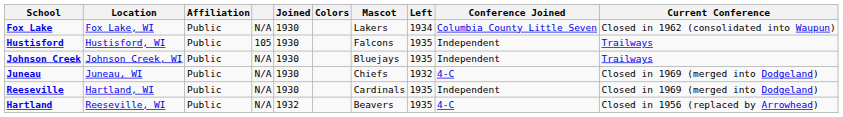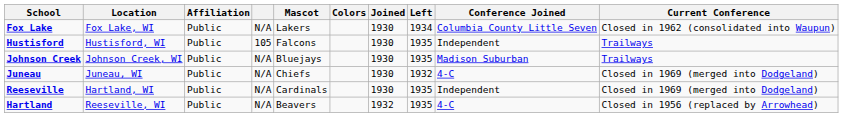 <table class="wikitable sortable">
 <tr>
 <th>School</th>
 <th>Location</th>
 <th>Affiliation</th>
 <th></th>
+<th>Mascot</th>
+<th>Colors</th>
 <th>Joined</th>
-<th>Colors</th>
-<th>Mascot</th>
 <th>Left</th>
 <th>Conference Joined</th>
 <th>Current Conference</th>
 </tr>
 <tr>
 <td><a href='#'><strong>Fox Lake</strong></a></td>
 <td><a href='#'>Fox Lake, WI</a></td>
 <td>Public</td>
 <td>N/A</td>
+<td>Lakers</td>
+<td> </td>
 <td>1930</td>
-<td> </td>
-<td>Lakers</td>
 <td>1934</td>
 <td><a href='#'>Columbia County Little Seven</a></td>
 <td>Closed in 1962 (consolidated into <a href='#'>Waupun</a>)</td>
 </tr>
 <tr>
 <td><a href='#'><strong>Hustisford</strong></a></td>
 <td><a href='#'>Hustisford, WI</a></td>
 <td>Public</td>
 <td>105</td>
+<td>Falcons</td>
+<td> </td>
 <td>1930</td>
-<td> </td>
-<td>Falcons</td>
 <td>1935</td>
 <td>Independent</td>
 <td><a href='#'>Trailways</a></td>
 </tr>
 <tr>
 <td><a href='#'><strong>Johnson Creek</strong></a></td>
 <td><a href='#'>Johnson Creek, WI</a></td>
 <td>Public</td>
 <td>N/A</td>
+<td>Bluejays</td>
+<td> </td>
 <td>1930</td>
-<td> </td>
-<td>Bluejays</td>
 <td>1935</td>
-<td>Independent</td>
+<td><a href='#'>Madison Suburban</a></td>
 <td><a href='#'>Trailways</a></td>
 </tr>
 <tr>
 <td><a href='#'><strong>Juneau</strong></a></td>
 <td><a href='#'>Juneau, WI</a></td>
 <td>Public</td>
 <td>N/A</td>
+<td>Chiefs</td>
+<td> </td>
 <td>1930</td>
-<td> </td>
-<td>Chiefs</td>
 <td>1932</td>
 <td><a href='#'>4-C</a></td>
 <td>Closed in 1969 (merged into <a href='#'>Dodgeland</a>)</td>
 </tr>
 <tr>
 <td><a href='#'><strong>Reeseville</strong></a></td>
 <td><a href='#'>Hartland, WI</a></td>
 <td>Public</td>
 <td>N/A</td>
+<td>Cardinals</td>
+<td> </td>
 <td>1930</td>
-<td> </td>
-<td>Cardinals</td>
 <td>1935</td>
 <td>Independent</td>
 <td>Closed in 1969 (merged into <a href='#'>Dodgeland</a>)</td>
 </tr>
 <tr>
 <td><a href='#'><strong>Hartland</strong></a></td>
 <td><a href='#'>Reeseville, WI</a></td>
 <td>Public</td>
 <td>N/A</td>
+<td>Beavers</td>
+<td> </td>
 <td>1932</td>
-<td> </td>
-<td>Beavers</td>
 <td>1935</td>
 <td><a href='#'>4-C</a></td>
 <td>Closed in 1956 (replaced by <a href='#'>Arrowhead</a>)</td>
 </tr>
 </table>
